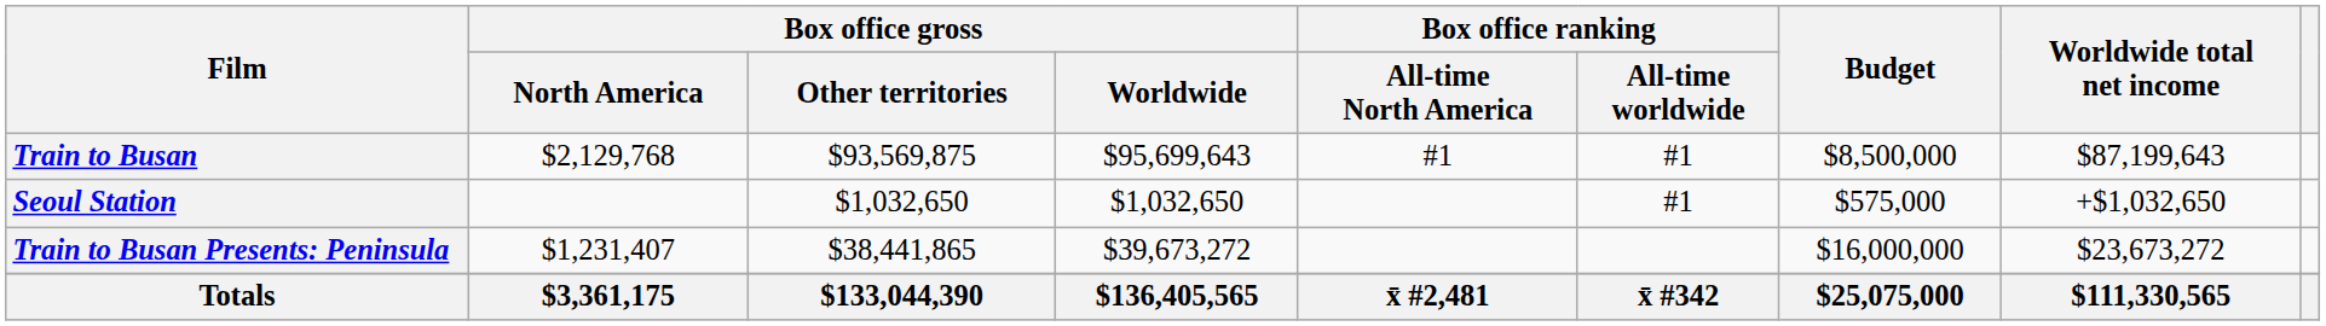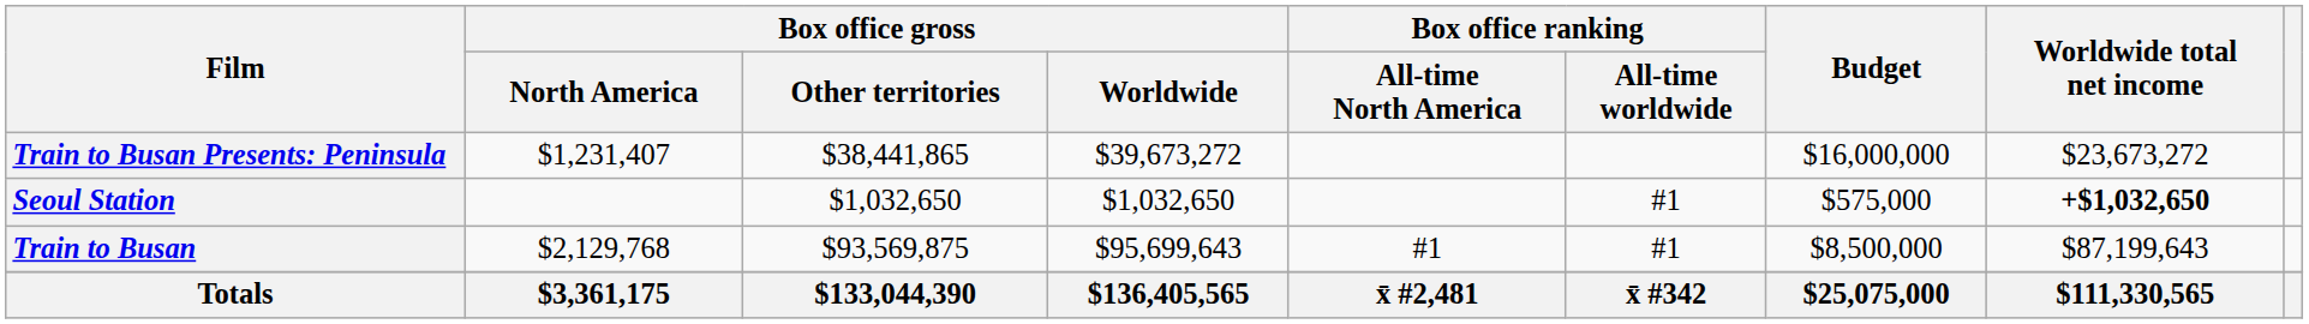 <table class="wikitable sortable" width=99% border="1" style="text-align: center;">
 <tr>
 <th rowspan="2" style="width:20%;">Film</th>
 <th colspan="3">Box office gross</th>
 <th colspan="2">Box office ranking</th>
 <th rowspan="2">Budget</th>
 <th rowspan="2">Worldwide total<br>net income</th>
 <th rowspan="2"></th>
 </tr>
 <tr>
 <th>North America</th>
 <th>Other territories</th>
 <th>Worldwide</th>
 <th>All-time <br>North America</th>
 <th>All-time <br>worldwide</th>
 </tr>
 <tr>
-<th style="text-align: left;"><em><a href='#'>Train to Busan</a></em></th>
-<td>$2,129,768</td>
-<td>$93,569,875</td>
-<td>$95,699,643</td>
-<td>#1</td>
-<td>#1</td>
-<td>$8,500,000</td>
-<td>$87,199,643</td>
+<th style="text-align: left;"><em><a href='#'>Train to Busan Presents: Peninsula</a></em></th>
+<td>$1,231,407</td>
+<td>$38,441,865</td>
+<td>$39,673,272</td>
+<td></td>
+<td></td>
+<td>$16,000,000</td>
+<td>$23,673,272</td>
 <td></td>
 </tr>
 <tr>
 <th style="text-align: left;"><em><a href='#'>Seoul Station</a></em></th>
 <td></td>
 <td>$1,032,650</td>
 <td>$1,032,650</td>
 <td></td>
 <td>#1</td>
 <td>$575,000</td>
-<td>+$1,032,650</td>
+<td><strong>+$1,032,650</strong></td>
 </tr>
 <tr>
-<th style="text-align: left;"><em><a href='#'>Train to Busan Presents: Peninsula</a></em></th>
-<td>$1,231,407</td>
-<td>$38,441,865</td>
-<td>$39,673,272</td>
-<td></td>
-<td></td>
-<td>$16,000,000</td>
-<td>$23,673,272</td>
+<th style="text-align: left;"><em><a href='#'>Train to Busan</a></em></th>
+<td>$2,129,768</td>
+<td>$93,569,875</td>
+<td>$95,699,643</td>
+<td>#1</td>
+<td>#1</td>
+<td>$8,500,000</td>
+<td>$87,199,643</td>
 <td></td>
 </tr>
 <tr>
 </tr>
 <tr>
 <th>Totals</th>
 <th>$3,361,175</th>
 <th>$133,044,390</th>
 <th>$136,405,565</th>
 <th>x̄ #2,481</th>
 <th>x̄ #342</th>
 <th>$25,075,000</th>
 <th>$111,330,565</th>
 <th></th>
 </tr>
 </table>
